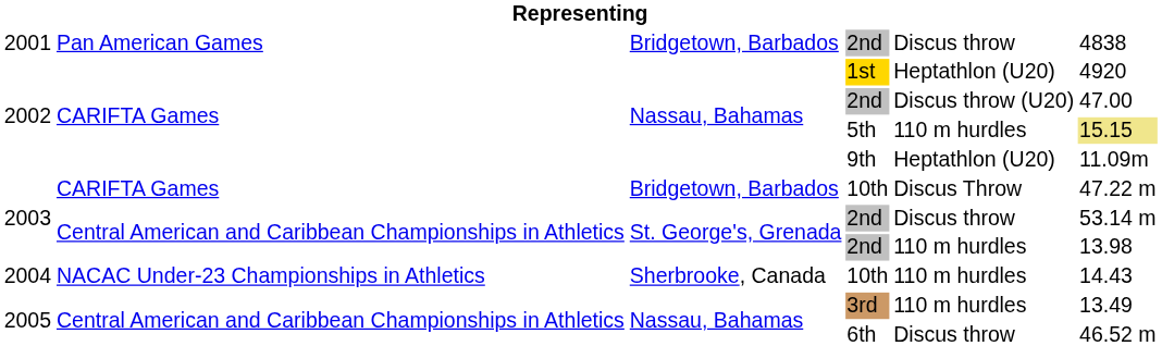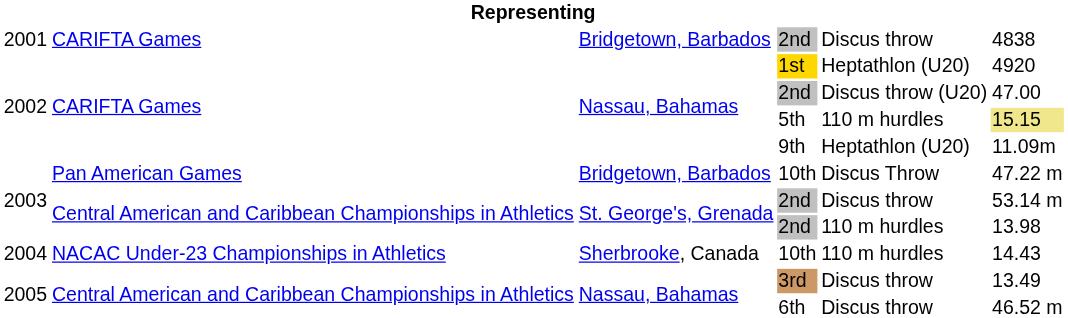 <table>
 <tr>
 <th colspan="6">Representing </th>
 </tr>
 <tr>
 <td>2001</td>
-<td><a href='#'>Pan American Games</a></td>
+<td><a href='#'>CARIFTA Games</a></td>
 <td><a href='#'>Bridgetown, Barbados</a></td>
 <td bgcolor=silver>2nd</td>
 <td>Discus throw</td>
 <td>4838</td>
 </tr>
 <tr>
 <td rowspan=4>2002</td>
 <td rowspan=4><a href='#'>CARIFTA Games</a></td>
 <td rowspan=4><a href='#'>Nassau, Bahamas</a></td>
 <td bgcolor=gold>1st</td>
 <td>Heptathlon (U20)</td>
 <td>4920</td>
 </tr>
 <tr>
 <td bgcolor=silver>2nd</td>
 <td>Discus throw (U20)</td>
 <td>47.00</td>
 </tr>
 <tr>
 <td>5th</td>
 <td>110 m hurdles</td>
 <td style="background: khaki;">15.15 </td>
 </tr>
 <tr>
 <td>9th</td>
 <td>Heptathlon (U20)</td>
 <td>11.09m </td>
 </tr>
 <tr>
 <td rowspan=3>2003</td>
-<td><a href='#'>CARIFTA Games</a></td>
+<td><a href='#'>Pan American Games</a></td>
 <td><a href='#'>Bridgetown, Barbados</a></td>
 <td>10th</td>
 <td>Discus Throw</td>
 <td>47.22 m</td>
 </tr>
 <tr>
 <td rowspan=2><a href='#'>Central American and Caribbean Championships in Athletics</a></td>
 <td rowspan=2><a href='#'>St. George's, Grenada</a></td>
 <td bgcolor=silver>2nd</td>
 <td>Discus throw</td>
 <td>53.14 m</td>
 </tr>
 <tr>
 <td bgcolor=silver>2nd</td>
 <td>110 m hurdles</td>
 <td>13.98</td>
 </tr>
 <tr>
 <td>2004</td>
 <td><a href='#'>NACAC Under-23 Championships in Athletics</a></td>
 <td><a href='#'>Sherbrooke</a>, Canada</td>
 <td>10th</td>
 <td>110 m hurdles</td>
 <td>14.43</td>
 </tr>
 <tr>
 <td rowspan=2>2005</td>
 <td rowspan=2><a href='#'>Central American and Caribbean Championships in Athletics</a></td>
 <td rowspan=2><a href='#'>Nassau, Bahamas</a></td>
 <td bgcolor= cc9966>3rd</td>
-<td>110 m hurdles</td>
+<td>Discus throw</td>
 <td>13.49</td>
 </tr>
 <tr>
 <td>6th</td>
 <td>Discus throw</td>
 <td>46.52 m</td>
 </tr>
 </table>
